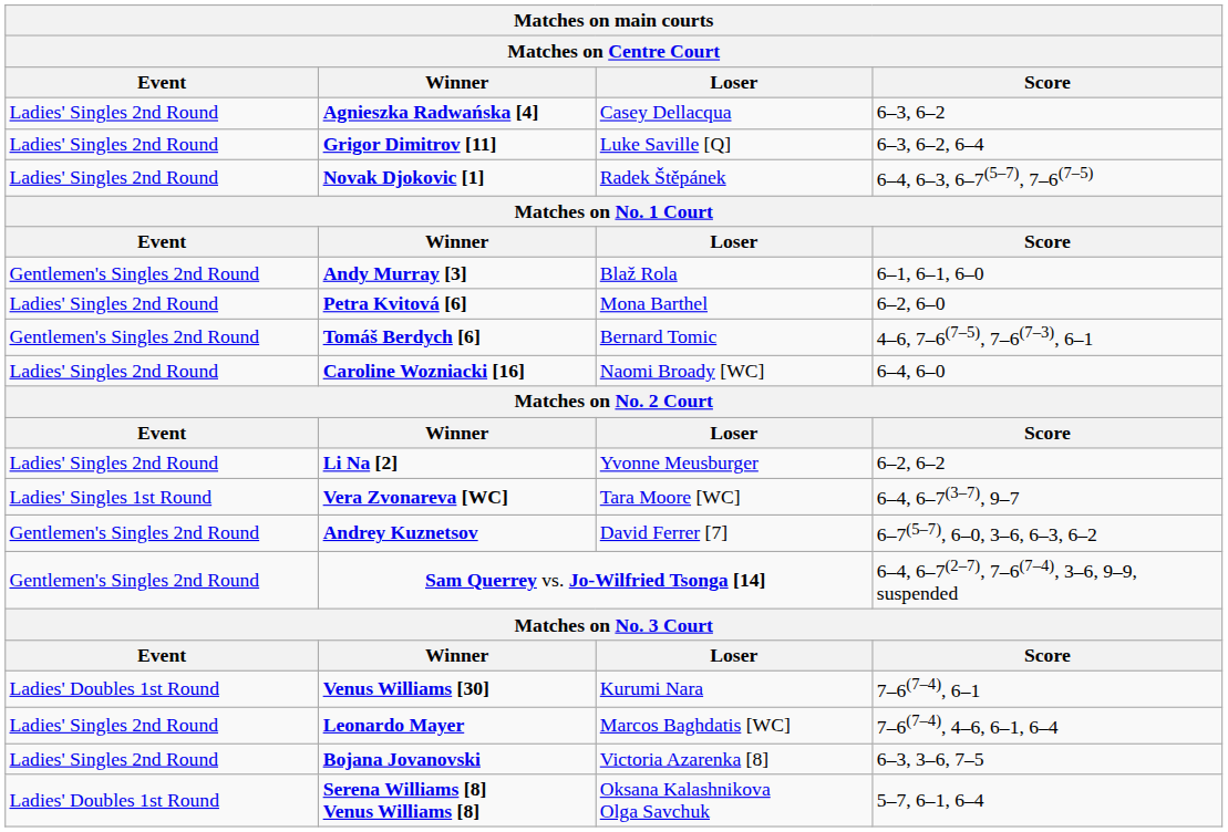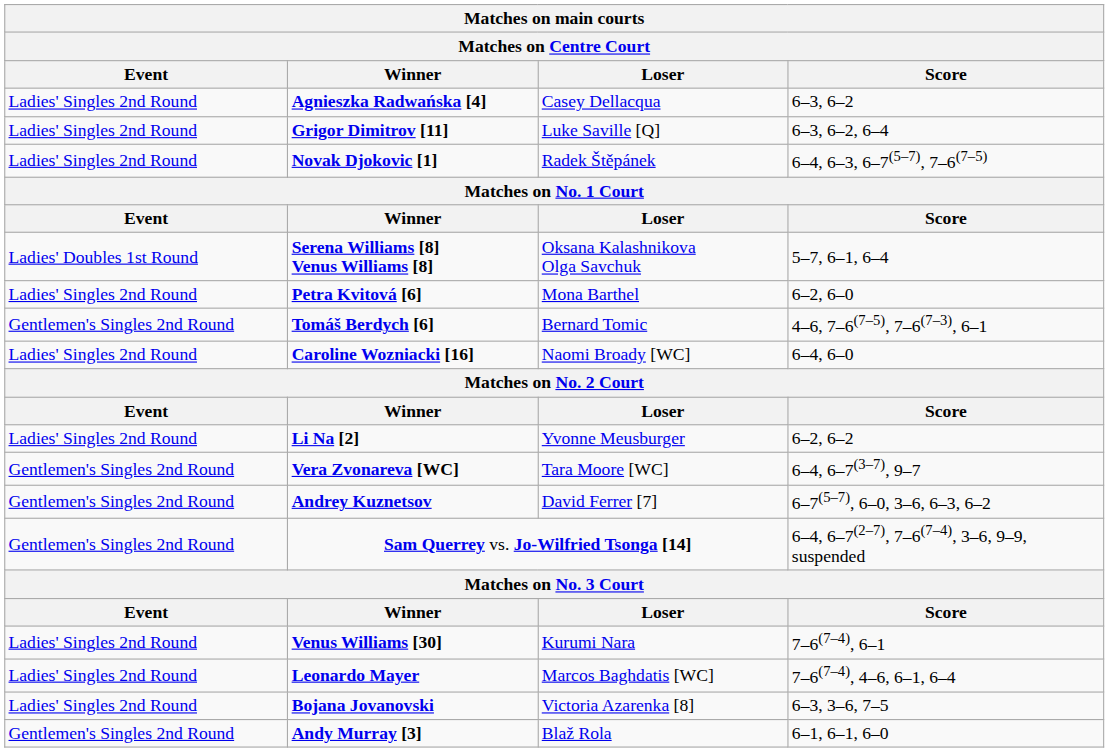 <table class="wikitable collapsible uncollapsed" style="margin:auto;">
 <tr>
 <th colspan="4" style="white-space:nowrap;">Matches on main courts</th>
 </tr>
 <tr>
 <th colspan="4">Matches on <a href='#'>Centre Court</a></th>
 </tr>
 <tr>
 <th width=250>Event</th>
 <th width=220>Winner</th>
 <th width=220>Loser</th>
 <th width=280>Score</th>
 </tr>
 <tr>
 <td><a href='#'>Ladies' Singles 2nd Round</a></td>
 <td> <strong><a href='#'>Agnieszka Radwańska</a> [4]</strong></td>
 <td> <a href='#'>Casey Dellacqua</a></td>
 <td>6–3, 6–2</td>
 </tr>
 <tr>
 <td><a href='#'>Ladies' Singles 2nd Round</a></td>
 <td> <strong><a href='#'>Grigor Dimitrov</a> [11]</strong></td>
 <td> <a href='#'>Luke Saville</a> [Q]</td>
 <td>6–3, 6–2, 6–4</td>
 </tr>
 <tr>
 <td><a href='#'>Ladies' Singles 2nd Round</a></td>
 <td> <strong><a href='#'>Novak Djokovic</a> [1]</strong></td>
 <td> <a href='#'>Radek Štěpánek</a></td>
 <td>6–4, 6–3, 6–7<sup>(5–7)</sup>, 7–6<sup>(7–5)</sup></td>
 </tr>
 <tr>
 <th colspan="4">Matches on <a href='#'>No. 1 Court</a></th>
 </tr>
 <tr>
 <th width=250>Event</th>
 <th width=220>Winner</th>
 <th width=220>Loser</th>
 <th width=220>Score</th>
 </tr>
 <tr>
-<td><a href='#'>Gentlemen's Singles 2nd Round</a></td>
-<td> <strong><a href='#'>Andy Murray</a> [3]</strong></td>
-<td> <a href='#'>Blaž Rola</a></td>
-<td>6–1, 6–1, 6–0</td>
+<td><a href='#'>Ladies' Doubles 1st Round</a></td>
+<td> <strong><a href='#'>Serena Williams</a> [8]</strong><br> <strong><a href='#'>Venus Williams</a> [8]</strong></td>
+<td> <a href='#'>Oksana Kalashnikova</a><br> <a href='#'>Olga Savchuk</a></td>
+<td>5–7, 6–1, 6–4</td>
 </tr>
 <tr>
 <td><a href='#'>Ladies' Singles 2nd Round</a></td>
 <td> <strong><a href='#'>Petra Kvitová</a> [6]</strong></td>
 <td> <a href='#'>Mona Barthel</a></td>
 <td>6–2, 6–0</td>
 </tr>
 <tr>
 <td><a href='#'>Gentlemen's Singles 2nd Round</a></td>
 <td> <strong><a href='#'>Tomáš Berdych</a> [6]</strong></td>
 <td> <a href='#'>Bernard Tomic</a></td>
 <td>4–6, 7–6<sup>(7–5)</sup>, 7–6<sup>(7–3)</sup>, 6–1</td>
 </tr>
 <tr>
 <td><a href='#'>Ladies' Singles 2nd Round</a></td>
 <td> <strong><a href='#'>Caroline Wozniacki</a> [16]</strong></td>
 <td> <a href='#'>Naomi Broady</a> [WC]</td>
 <td>6–4, 6–0</td>
 </tr>
 <tr>
 <th colspan="4">Matches on <a href='#'>No. 2 Court</a></th>
 </tr>
 <tr>
 <th width=250>Event</th>
 <th width=220>Winner</th>
 <th width=220>Loser</th>
 <th width=220>Score</th>
 </tr>
 <tr>
 <td><a href='#'>Ladies' Singles 2nd Round</a></td>
 <td> <strong><a href='#'>Li Na</a> [2]</strong></td>
 <td> <a href='#'>Yvonne Meusburger</a></td>
 <td>6–2, 6–2</td>
 </tr>
 <tr>
-<td><a href='#'>Ladies' Singles 1st Round</a></td>
+<td><a href='#'>Gentlemen's Singles 2nd Round</a></td>
 <td> <strong><a href='#'>Vera Zvonareva</a> [WC]</strong></td>
 <td> <a href='#'>Tara Moore</a> [WC]</td>
 <td>6–4, 6–7<sup>(3–7)</sup>, 9–7</td>
 </tr>
 <tr>
 <td><a href='#'>Gentlemen's Singles 2nd Round</a></td>
 <td> <strong><a href='#'>Andrey Kuznetsov</a></strong></td>
 <td> <a href='#'>David Ferrer</a> [7]</td>
 <td>6–7<sup>(5–7)</sup>, 6–0, 3–6, 6–3, 6–2</td>
 </tr>
 <tr>
 <td><a href='#'>Gentlemen's Singles 2nd Round</a></td>
 <td style="text-align:center;" colspan="2"> <strong><a href='#'>Sam Querrey</a></strong> vs.  <strong><a href='#'>Jo-Wilfried Tsonga</a> [14]</strong></td>
 <td>6–4, 6–7<sup>(2–7)</sup>, 7–6<sup>(7–4)</sup>, 3–6, 9–9, suspended</td>
 </tr>
 <tr>
 <th colspan="4">Matches on <a href='#'>No. 3 Court</a></th>
 </tr>
 <tr>
 <th width=250>Event</th>
 <th width=220>Winner</th>
 <th width=220>Loser</th>
 <th width=220>Score</th>
 </tr>
 <tr>
-<td><a href='#'>Ladies' Doubles 1st Round</a></td>
+<td><a href='#'>Ladies' Singles 2nd Round</a></td>
 <td> <strong><a href='#'>Venus Williams</a> [30]</strong></td>
 <td> <a href='#'>Kurumi Nara</a></td>
 <td>7–6<sup>(7–4)</sup>, 6–1</td>
 </tr>
 <tr>
 <td><a href='#'>Ladies' Singles 2nd Round</a></td>
 <td> <strong><a href='#'>Leonardo Mayer</a></strong></td>
 <td> <a href='#'>Marcos Baghdatis</a> [WC]</td>
 <td>7–6<sup>(7–4)</sup>, 4–6, 6–1, 6–4</td>
 </tr>
 <tr>
 <td><a href='#'>Ladies' Singles 2nd Round</a></td>
 <td> <strong><a href='#'>Bojana Jovanovski</a></strong></td>
 <td> <a href='#'>Victoria Azarenka</a> [8]</td>
 <td>6–3, 3–6, 7–5</td>
 </tr>
 <tr>
-<td><a href='#'>Ladies' Doubles 1st Round</a></td>
-<td> <strong><a href='#'>Serena Williams</a> [8]</strong><br> <strong><a href='#'>Venus Williams</a> [8]</strong></td>
-<td> <a href='#'>Oksana Kalashnikova</a><br> <a href='#'>Olga Savchuk</a></td>
-<td>5–7, 6–1, 6–4</td>
+<td><a href='#'>Gentlemen's Singles 2nd Round</a></td>
+<td> <strong><a href='#'>Andy Murray</a> [3]</strong></td>
+<td> <a href='#'>Blaž Rola</a></td>
+<td>6–1, 6–1, 6–0</td>
 </tr>
 </table>
